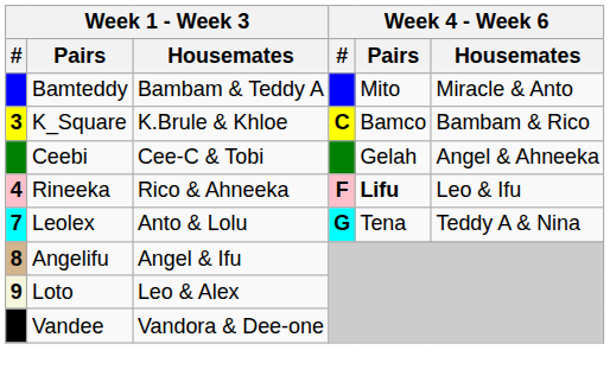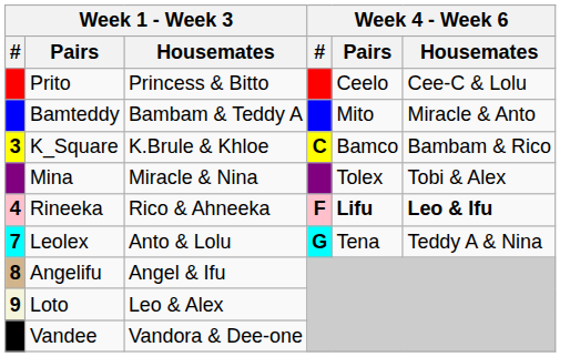 <table class="wikitable">
 <tr>
 <th colspan="3">Week 1 - Week 3</th>
 <th colspan="3">Week 4 - Week 6</th>
 </tr>
 <tr>
 <th>#</th>
 <th>Pairs</th>
 <th>Housemates</th>
 <th>#</th>
 <th>Pairs</th>
 <th>Housemates</th>
+</tr>
+<tr>
+<th style="background:red"></th>
+<td>Prito</td>
+<td>Princess & Bitto</td>
+<th style="background:red"></th>
+<td>Ceelo</td>
+<td>Cee-C & Lolu</td>
 </tr>
 <tr>
 <th style="background:blue"></th>
 <td>Bamteddy</td>
 <td>Bambam & Teddy A</td>
 <th style="background:blue"></th>
 <td>Mito</td>
 <td>Miracle & Anto</td>
 </tr>
 <tr>
 <th style="background:yellow">3</th>
 <td>K_Square</td>
 <td>K.Brule & Khloe</td>
 <th style="background:yellow">C</th>
 <td>Bamco</td>
 <td>Bambam & Rico</td>
 </tr>
 <tr>
-<th style="background:green"></th>
-<td>Ceebi</td>
-<td>Cee-C & Tobi</td>
-<th style="background:green"></th>
-<td>Gelah</td>
-<td>Angel & Ahneeka</td>
+<th style="background:purple"></th>
+<td>Mina</td>
+<td>Miracle & Nina</td>
+<th style="background:purple"></th>
+<td>Tolex</td>
+<td>Tobi & Alex</td>
 </tr>
 <tr>
 <th style="background:pink">4</th>
 <td>Rineeka</td>
 <td>Rico & Ahneeka</td>
 <th style="background:pink">F</th>
 <td><strong>Lifu</strong></td>
-<td>Leo & Ifu</td>
+<td><strong>Leo & Ifu</strong></td>
 </tr>
 <tr>
 <th style="background:cyan">7</th>
 <td>Leolex</td>
 <td>Anto & Lolu</td>
 <th style="background:cyan">G</th>
 <td>Tena</td>
 <td>Teddy A & Nina</td>
 </tr>
 <tr>
 <th style="background:tan">8</th>
 <td>Angelifu</td>
 <td>Angel & Ifu</td>
 <td colspan="3" rowspan="3" style="background:#ccc"></td>
 </tr>
 <tr>
 <th style="background:beige">9</th>
 <td>Loto</td>
 <td>Leo & Alex</td>
 </tr>
 <tr>
 <th style="background:black"></th>
 <td>Vandee</td>
 <td>Vandora & Dee-one</td>
 </tr>
 </table>
